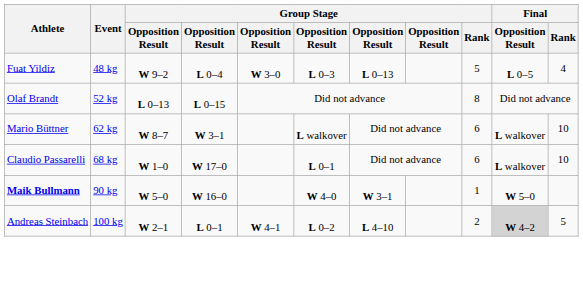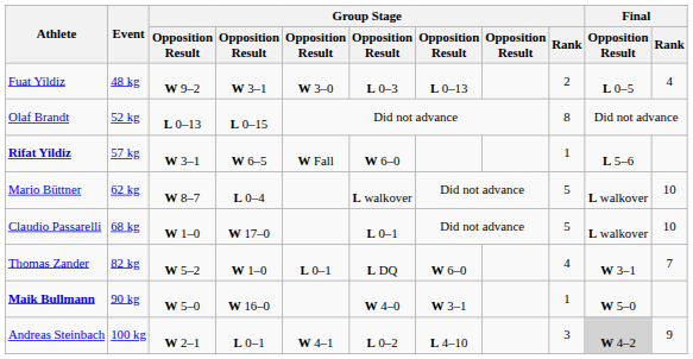 <table class=wikitable style="font-size:90%">
 <tr>
 <th rowspan="2">Athlete</th>
 <th rowspan="2">Event</th>
 <th colspan="7">Group Stage</th>
 <th colspan=2>Final</th>
 </tr>
 <tr>
 <th>Opposition<br>Result</th>
 <th>Opposition<br>Result</th>
 <th>Opposition<br>Result</th>
 <th>Opposition<br>Result</th>
 <th>Opposition<br>Result</th>
 <th>Opposition<br>Result</th>
 <th>Rank</th>
 <th>Opposition<br>Result</th>
 <th>Rank</th>
 </tr>
 <tr align=center>
 <td align=left><a href='#'>Fuat Yildiz</a></td>
 <td align=left><a href='#'>48 kg</a></td>
 <td><br><strong>W</strong> 9–2</td>
-<td><br><strong>L</strong> 0–4</td>
+<td><br><strong>W</strong> 3–1</td>
 <td><br><strong>W</strong> 3–0</td>
 <td><br><strong>L</strong> 0–3</td>
 <td><br><strong>L</strong> 0–13</td>
 <td></td>
-<td>5</td>
+<td>2</td>
 <td><br><strong>L</strong> 0–5</td>
 <td>4</td>
 </tr>
 <tr align=center>
 <td align=left><a href='#'>Olaf Brandt</a></td>
 <td align=left><a href='#'>52 kg</a></td>
 <td><br><strong>L</strong> 0–13</td>
 <td><br><strong>L</strong> 0–15</td>
 <td colspan=4>Did not advance</td>
 <td>8</td>
 <td colspan=2>Did not advance</td>
 </tr>
 <tr align=center>
+<td align=left><strong><a href='#'>Rifat Yildiz</a></strong></td>
+<td align=left><a href='#'>57 kg</a></td>
+<td><br><strong>W</strong> 3–1</td>
+<td><br><strong>W</strong> 6–5</td>
+<td><br><strong>W</strong> Fall</td>
+<td><br><strong>W</strong> 6–0</td>
+<td></td>
+<td></td>
+<td>1</td>
+<td><br><strong>L</strong> 5–6</td>
+<td></td>
+</tr>
+<tr align=center>
 <td align=left><a href='#'>Mario Büttner</a></td>
 <td align=left><a href='#'>62 kg</a></td>
 <td><br><strong>W</strong> 8–7</td>
-<td><br><strong>W</strong> 3–1</td>
+<td><br><strong>L</strong> 0–4</td>
 <td></td>
 <td><br><strong>L</strong> walkover</td>
 <td colspan=2>Did not advance</td>
-<td>6</td>
+<td>5</td>
 <td><br><strong>L</strong> walkover</td>
 <td>10</td>
 </tr>
 <tr align=center>
 <td align=left><a href='#'>Claudio Passarelli</a></td>
 <td align=left><a href='#'>68 kg</a></td>
 <td><br><strong>W</strong> 1–0</td>
 <td><br><strong>W</strong> 17–0</td>
 <td></td>
 <td><br><strong>L</strong> 0–1</td>
 <td colspan=2>Did not advance</td>
-<td>6</td>
+<td>5</td>
 <td><br><strong>L</strong> walkover</td>
 <td>10</td>
+</tr>
+<tr align=center>
+<td align=left><a href='#'>Thomas Zander</a></td>
+<td align=left><a href='#'>82 kg</a></td>
+<td><br><strong>W</strong> 5–2</td>
+<td><br><strong>W</strong> 1–0</td>
+<td><br><strong>L</strong> 0–1</td>
+<td><br><strong>L</strong> DQ</td>
+<td><br><strong>W</strong> 6–0</td>
+<td></td>
+<td>4</td>
+<td><br><strong>W</strong> 3–1</td>
+<td>7</td>
 </tr>
 <tr align=center>
 <td align=left><strong><a href='#'>Maik Bullmann</a></strong></td>
 <td align=left><a href='#'>90 kg</a></td>
 <td><br><strong>W</strong> 5–0</td>
 <td><br><strong>W</strong> 16–0</td>
 <td></td>
 <td><br><strong>W</strong> 4–0</td>
 <td><br><strong>W</strong> 3–1</td>
 <td></td>
 <td>1</td>
 <td><br><strong>W</strong> 5–0</td>
 <td></td>
 </tr>
 <tr align=center>
 <td align=left><a href='#'>Andreas Steinbach</a></td>
 <td align=left><a href='#'>100 kg</a></td>
 <td><br><strong>W</strong> 2–1</td>
 <td><br><strong>L</strong> 0–1</td>
 <td><br><strong>W</strong> 4–1</td>
 <td><br><strong>L</strong> 0–2</td>
 <td><br><strong>L</strong> 4–10</td>
 <td></td>
-<td>2</td>
+<td>3</td>
 <td style="background: lightgrey;"><br><strong>W</strong> 4–2</td>
-<td>5</td>
+<td>9</td>
 </tr>
 </table>
